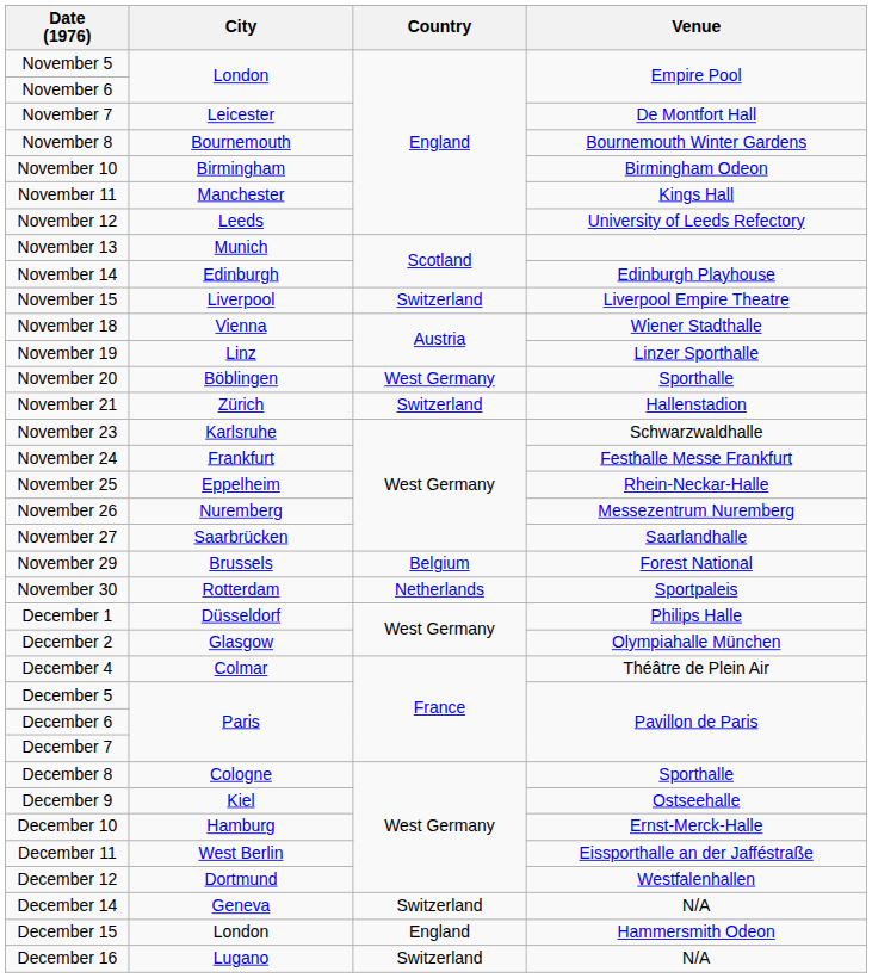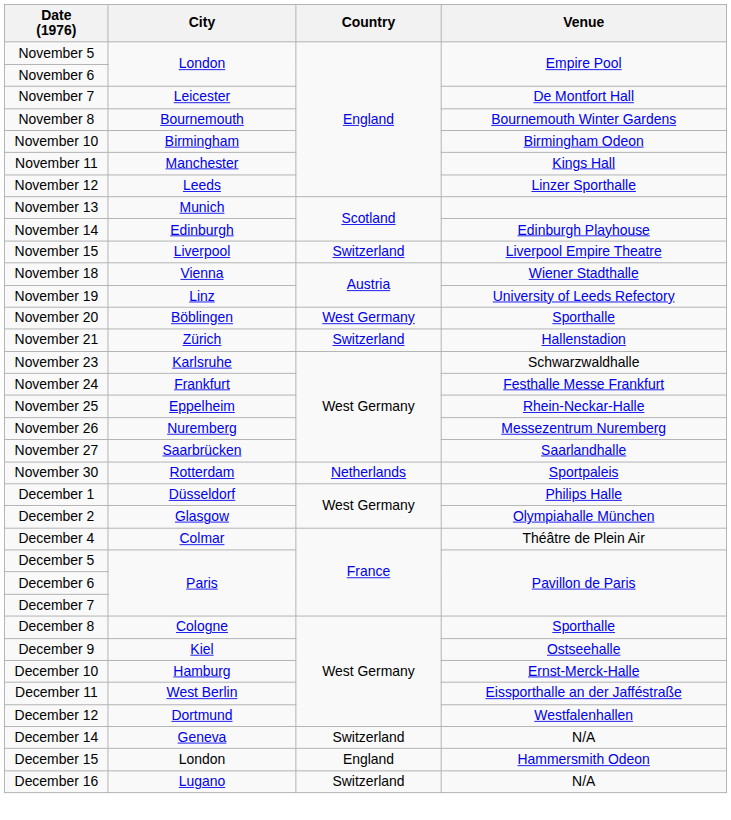 <table class="wikitable sortable plainrowheaders" style="text-align:center;">
 <tr>
 <th scope="col" style="width:7em;">Date<br>(1976)</th>
 <th scope="col" style="width:13em;">City</th>
 <th scope="col" style="width:10em;">Country</th>
 <th scope="col" style="width:20em;">Venue</th>
 </tr>
 <tr>
 <td>November 5</td>
 <td rowspan="2"><a href='#'>London</a></td>
 <td rowspan="7"><a href='#'>England</a></td>
 <td rowspan="2"><a href='#'>Empire Pool</a></td>
 </tr>
 <tr>
 <td>November 6</td>
 </tr>
 <tr>
 <td>November 7</td>
 <td><a href='#'>Leicester</a></td>
 <td><a href='#'>De Montfort Hall</a></td>
 </tr>
 <tr>
 <td>November 8</td>
 <td><a href='#'>Bournemouth</a></td>
 <td><a href='#'>Bournemouth Winter Gardens</a></td>
 </tr>
 <tr>
 <td>November 10</td>
 <td><a href='#'>Birmingham</a></td>
 <td><a href='#'>Birmingham Odeon</a></td>
 </tr>
 <tr>
 <td>November 11</td>
 <td><a href='#'>Manchester</a></td>
 <td><a href='#'>Kings Hall</a></td>
 </tr>
 <tr>
 <td>November 12</td>
 <td><a href='#'>Leeds</a></td>
-<td><a href='#'>University of Leeds Refectory</a></td>
+<td><a href='#'>Linzer Sporthalle</a></td>
 </tr>
 <tr>
 <td>November 13</td>
 <td><a href='#'>Munich</a></td>
 <td rowspan="2"><a href='#'>Scotland</a></td>
 <td></td>
 </tr>
 <tr>
 <td>November 14</td>
 <td><a href='#'>Edinburgh</a></td>
 <td><a href='#'>Edinburgh Playhouse</a></td>
 </tr>
 <tr>
 <td>November 15</td>
 <td><a href='#'>Liverpool</a></td>
 <td><a href='#'>Switzerland</a></td>
 <td><a href='#'>Liverpool Empire Theatre</a></td>
 </tr>
 <tr>
 <td>November 18</td>
 <td><a href='#'>Vienna</a></td>
 <td rowspan="2"><a href='#'>Austria</a></td>
 <td><a href='#'>Wiener Stadthalle</a></td>
 </tr>
 <tr>
 <td>November 19</td>
 <td><a href='#'>Linz</a></td>
-<td><a href='#'>Linzer Sporthalle</a></td>
+<td><a href='#'>University of Leeds Refectory</a></td>
 </tr>
 <tr>
 <td>November 20</td>
 <td><a href='#'>Böblingen</a></td>
 <td><a href='#'>West Germany</a></td>
 <td><a href='#'>Sporthalle</a></td>
 </tr>
 <tr>
 <td>November 21</td>
 <td><a href='#'>Zürich</a></td>
 <td><a href='#'>Switzerland</a></td>
 <td><a href='#'>Hallenstadion</a></td>
 </tr>
 <tr>
 <td>November 23</td>
 <td><a href='#'>Karlsruhe</a></td>
 <td rowspan="5">West Germany</td>
 <td>Schwarzwaldhalle</td>
 </tr>
 <tr>
 <td>November 24</td>
 <td><a href='#'>Frankfurt</a></td>
 <td><a href='#'>Festhalle Messe Frankfurt</a></td>
 </tr>
 <tr>
 <td>November 25</td>
 <td><a href='#'>Eppelheim</a></td>
 <td><a href='#'>Rhein-Neckar-Halle</a></td>
 </tr>
 <tr>
 <td>November 26</td>
 <td><a href='#'>Nuremberg</a></td>
 <td><a href='#'>Messezentrum Nuremberg</a></td>
 </tr>
 <tr>
 <td>November 27</td>
 <td><a href='#'>Saarbrücken</a></td>
 <td><a href='#'>Saarlandhalle</a></td>
-</tr>
-<tr>
-<td>November 29</td>
-<td><a href='#'>Brussels</a></td>
-<td><a href='#'>Belgium</a></td>
-<td><a href='#'>Forest National</a></td>
 </tr>
 <tr>
 <td>November 30</td>
 <td><a href='#'>Rotterdam</a></td>
 <td><a href='#'>Netherlands</a></td>
 <td><a href='#'>Sportpaleis</a></td>
 </tr>
 <tr>
 <td>December 1</td>
 <td><a href='#'>Düsseldorf</a></td>
 <td rowspan="2">West Germany</td>
 <td><a href='#'>Philips Halle</a></td>
 </tr>
 <tr>
 <td>December 2</td>
 <td><a href='#'>Glasgow</a></td>
 <td><a href='#'>Olympiahalle München</a></td>
 </tr>
 <tr>
 <td>December 4</td>
 <td><a href='#'>Colmar</a></td>
 <td rowspan="4"><a href='#'>France</a></td>
 <td>Théâtre de Plein Air</td>
 </tr>
 <tr>
 <td>December 5</td>
 <td rowspan="3"><a href='#'>Paris</a></td>
 <td rowspan="3"><a href='#'>Pavillon de Paris</a></td>
 </tr>
 <tr>
 <td>December 6</td>
 </tr>
 <tr>
 <td>December 7</td>
 </tr>
 <tr>
 <td>December 8</td>
 <td><a href='#'>Cologne</a></td>
 <td rowspan="5">West Germany</td>
 <td><a href='#'>Sporthalle</a></td>
 </tr>
 <tr>
 <td>December 9</td>
 <td><a href='#'>Kiel</a></td>
 <td><a href='#'>Ostseehalle</a></td>
 </tr>
 <tr>
 <td>December 10</td>
 <td><a href='#'>Hamburg</a></td>
 <td><a href='#'>Ernst-Merck-Halle</a></td>
 </tr>
 <tr>
 <td>December 11</td>
 <td><a href='#'>West Berlin</a></td>
 <td><a href='#'>Eissporthalle an der Jafféstraße</a></td>
 </tr>
 <tr>
 <td>December 12</td>
 <td><a href='#'>Dortmund</a></td>
 <td><a href='#'>Westfalenhallen</a></td>
 </tr>
 <tr>
 <td>December 14</td>
 <td><a href='#'>Geneva</a></td>
 <td>Switzerland</td>
 <td>N/A</td>
 </tr>
 <tr>
 <td>December 15</td>
 <td>London</td>
 <td>England</td>
 <td><a href='#'>Hammersmith Odeon</a></td>
 </tr>
 <tr>
 <td>December 16</td>
 <td><a href='#'>Lugano</a></td>
 <td>Switzerland</td>
 <td>N/A</td>
 </tr>
 </table>
